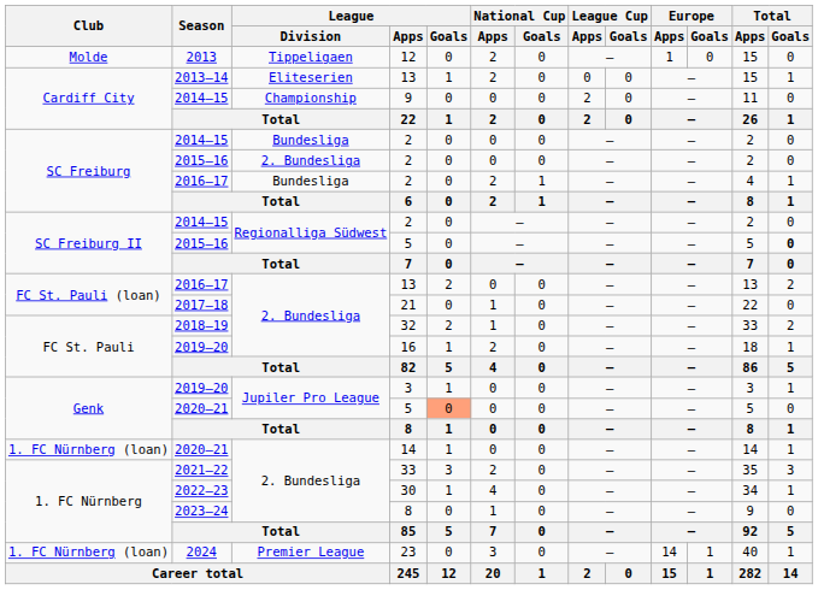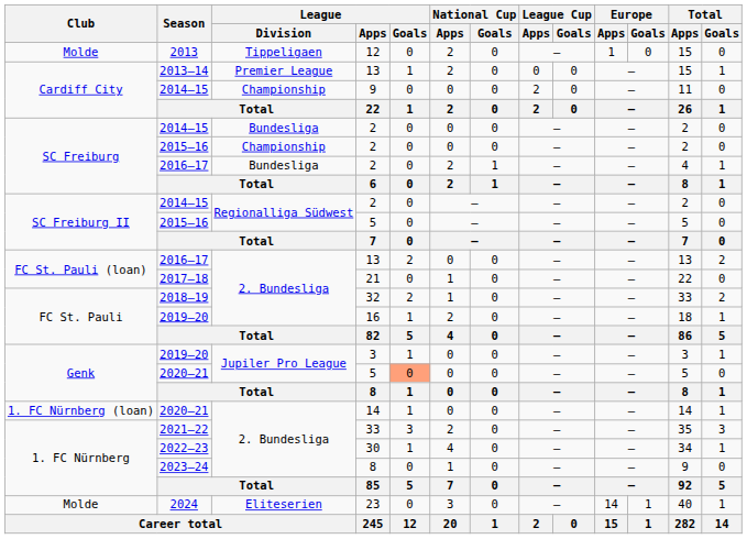 <table class="wikitable" style="text-align: center;">
 <tr>
 <th rowspan="2">Club</th>
 <th rowspan="2">Season</th>
 <th colspan="3">League</th>
 <th colspan="2">National Cup</th>
 <th colspan="2">League Cup</th>
 <th colspan="2">Europe</th>
 <th colspan="2">Total</th>
 </tr>
 <tr>
 <th>Division</th>
 <th>Apps</th>
 <th>Goals</th>
 <th>Apps</th>
 <th>Goals</th>
 <th>Apps</th>
 <th>Goals</th>
 <th>Apps</th>
 <th>Goals</th>
 <th>Apps</th>
 <th>Goals</th>
 </tr>
 <tr>
 <td><a href='#'>Molde</a></td>
 <td><a href='#'>2013</a></td>
 <td><a href='#'>Tippeligaen</a></td>
 <td>12</td>
 <td>0</td>
 <td>2</td>
 <td>0</td>
 <td colspan="2">—</td>
 <td>1</td>
 <td>0</td>
 <td>15</td>
 <td>0</td>
 </tr>
 <tr>
 <td rowspan="3"><a href='#'>Cardiff City</a></td>
 <td><a href='#'>2013–14</a></td>
-<td><a href='#'>Eliteserien</a></td>
+<td><a href='#'>Premier League</a></td>
 <td>13</td>
 <td>1</td>
 <td>2</td>
 <td>0</td>
 <td>0</td>
 <td>0</td>
 <td colspan="2">—</td>
 <td>15</td>
 <td>1</td>
 </tr>
 <tr>
 <td><a href='#'>2014–15</a></td>
 <td><a href='#'>Championship</a></td>
 <td>9</td>
 <td>0</td>
 <td>0</td>
 <td>0</td>
 <td>2</td>
 <td>0</td>
 <td colspan="2">—</td>
 <td>11</td>
 <td>0</td>
 </tr>
 <tr>
 <th colspan="2">Total</th>
 <th>22</th>
 <th>1</th>
 <th>2</th>
 <th>0</th>
 <th>2</th>
 <th>0</th>
 <th colspan="2">—</th>
 <th>26</th>
 <th>1</th>
 </tr>
 <tr>
 <td rowspan="4"><a href='#'>SC Freiburg</a></td>
 <td><a href='#'>2014–15</a></td>
 <td><a href='#'>Bundesliga</a></td>
 <td>2</td>
 <td>0</td>
 <td>0</td>
 <td>0</td>
 <td colspan="2">—</td>
 <td colspan="2">—</td>
 <td>2</td>
 <td>0</td>
 </tr>
 <tr>
 <td><a href='#'>2015–16</a></td>
-<td><a href='#'>2. Bundesliga</a></td>
+<td><a href='#'>Championship</a></td>
 <td>2</td>
 <td>0</td>
 <td>0</td>
 <td>0</td>
 <td colspan="2">—</td>
 <td colspan="2">—</td>
 <td>2</td>
 <td>0</td>
 </tr>
 <tr>
 <td><a href='#'>2016–17</a></td>
 <td>Bundesliga</td>
 <td>2</td>
 <td>0</td>
 <td>2</td>
 <td>1</td>
 <td colspan="2">—</td>
 <td colspan="2">—</td>
 <td>4</td>
 <td>1</td>
 </tr>
 <tr>
 <th colspan="2">Total</th>
 <th>6</th>
 <th>0</th>
 <th>2</th>
 <th>1</th>
 <th colspan="2">—</th>
 <th colspan="2">—</th>
 <th>8</th>
 <th>1</th>
 </tr>
 <tr>
 <td rowspan="3"><a href='#'>SC Freiburg II</a></td>
 <td><a href='#'>2014–15</a></td>
 <td rowspan="2"><a href='#'>Regionalliga Südwest</a></td>
 <td>2</td>
 <td>0</td>
 <td colspan="2">—</td>
 <td colspan="2">—</td>
 <td colspan="2">—</td>
 <td>2</td>
 <td>0</td>
 </tr>
 <tr>
 <td><a href='#'>2015–16</a></td>
 <td>5</td>
 <td>0</td>
 <td colspan="2">—</td>
 <td colspan="2">—</td>
 <td colspan="2">—</td>
 <td>5</td>
-<td><strong>0</strong></td>
+<td>0</td>
 </tr>
 <tr>
 <th colspan="2">Total</th>
 <th>7</th>
 <th>0</th>
 <th colspan="2">—</th>
 <th colspan="2">—</th>
 <th colspan="2">—</th>
 <th>7</th>
 <th>0</th>
 </tr>
 <tr>
 <td rowspan="2"><a href='#'>FC St. Pauli</a> (loan)</td>
 <td><a href='#'>2016–17</a></td>
 <td rowspan="4"><a href='#'>2. Bundesliga</a></td>
 <td>13</td>
 <td>2</td>
 <td>0</td>
 <td>0</td>
 <td colspan="2">—</td>
 <td colspan="2">—</td>
 <td>13</td>
 <td>2</td>
 </tr>
 <tr>
 <td><a href='#'>2017–18</a></td>
 <td>21</td>
 <td>0</td>
 <td>1</td>
 <td>0</td>
 <td colspan="2">—</td>
 <td colspan="2">—</td>
 <td>22</td>
 <td>0</td>
 </tr>
 <tr>
 <td rowspan="3">FC St. Pauli</td>
 <td><a href='#'>2018–19</a></td>
 <td>32</td>
 <td>2</td>
 <td>1</td>
 <td>0</td>
 <td colspan="2">—</td>
 <td colspan="2">—</td>
 <td>33</td>
 <td>2</td>
 </tr>
 <tr>
 <td><a href='#'>2019–20</a></td>
 <td>16</td>
 <td>1</td>
 <td>2</td>
 <td>0</td>
 <td colspan="2">—</td>
 <td colspan="2">—</td>
 <td>18</td>
 <td>1</td>
 </tr>
 <tr>
 <th colspan="2">Total</th>
 <th>82</th>
 <th>5</th>
 <th>4</th>
 <th>0</th>
 <th colspan="2">—</th>
 <th colspan="2">—</th>
 <th>86</th>
 <th>5</th>
 </tr>
 <tr>
 <td rowspan="3"><a href='#'>Genk</a></td>
 <td><a href='#'>2019–20</a></td>
 <td rowspan="2"><a href='#'>Jupiler Pro League</a></td>
 <td>3</td>
 <td>1</td>
 <td>0</td>
 <td>0</td>
 <td colspan="2">—</td>
 <td colspan="2">—</td>
 <td>3</td>
 <td>1</td>
 </tr>
 <tr>
 <td><a href='#'>2020–21</a></td>
 <td>5</td>
 <td style="background: lightsalmon;">0</td>
 <td>0</td>
 <td>0</td>
 <td colspan="2">—</td>
 <td colspan="2">—</td>
 <td>5</td>
 <td>0</td>
 </tr>
 <tr>
 <th colspan="2">Total</th>
 <th>8</th>
 <th>1</th>
 <th>0</th>
 <th>0</th>
 <th colspan="2">—</th>
 <th colspan="2">—</th>
 <th>8</th>
 <th>1</th>
 </tr>
 <tr>
 <td><a href='#'>1. FC Nürnberg</a> (loan)</td>
 <td><a href='#'>2020–21</a></td>
 <td rowspan="4">2. Bundesliga</td>
 <td>14</td>
 <td>1</td>
 <td>0</td>
 <td>0</td>
 <td colspan="2">—</td>
 <td colspan="2">—</td>
 <td>14</td>
 <td>1</td>
 </tr>
 <tr>
 <td rowspan="4">1. FC Nürnberg</td>
 <td><a href='#'>2021–22</a></td>
 <td>33</td>
 <td>3</td>
 <td>2</td>
 <td>0</td>
 <td colspan="2">—</td>
 <td colspan="2">—</td>
 <td>35</td>
 <td>3</td>
 </tr>
 <tr>
 <td><a href='#'>2022–23</a></td>
 <td>30</td>
 <td>1</td>
 <td>4</td>
 <td>0</td>
 <td colspan="2">—</td>
 <td colspan="2">—</td>
 <td>34</td>
 <td>1</td>
 </tr>
 <tr>
 <td><a href='#'>2023–24</a></td>
 <td>8</td>
 <td>0</td>
 <td>1</td>
 <td>0</td>
 <td colspan="2">—</td>
 <td colspan="2">—</td>
 <td>9</td>
 <td>0</td>
 </tr>
 <tr>
 <th colspan="2">Total</th>
 <th>85</th>
 <th>5</th>
 <th>7</th>
 <th>0</th>
 <th colspan="2">—</th>
 <th colspan="2">—</th>
 <th>92</th>
 <th>5</th>
 </tr>
 <tr>
-<td><a href='#'>1. FC Nürnberg</a> (loan)</td>
+<td>Molde</td>
 <td><a href='#'>2024</a></td>
-<td><a href='#'>Premier League</a></td>
+<td><a href='#'>Eliteserien</a></td>
 <td>23</td>
 <td>0</td>
 <td>3</td>
 <td>0</td>
 <td colspan="2">—</td>
 <td>14</td>
 <td>1</td>
 <td>40</td>
 <td>1</td>
 </tr>
 <tr>
 <th colspan="3">Career total</th>
 <th>245</th>
 <th>12</th>
 <th>20</th>
 <th>1</th>
 <th>2</th>
 <th>0</th>
 <th>15</th>
 <th>1</th>
 <th>282</th>
 <th>14</th>
 </tr>
 </table>
